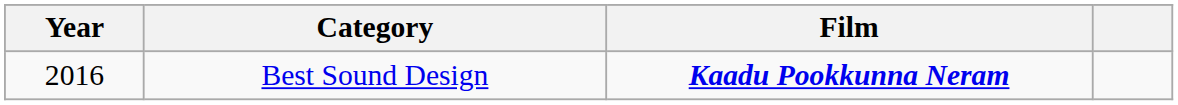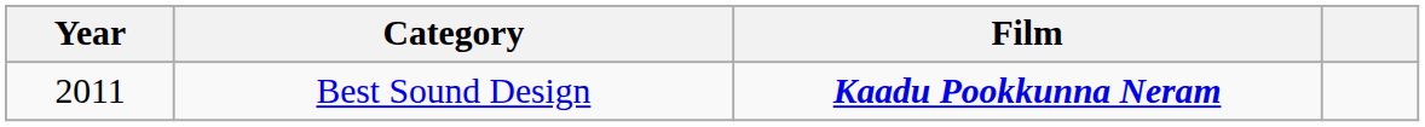 <table class="wikitable plainrowheaders" style="width:50%; text-align: center;">
 <tr>
 <th scope="col" style="width:1%;">Year</th>
 <th scope="col" style="width:5%;">Category</th>
 <th scope="col" style="width:5%;">Film</th>
 <th scope="col" style="width:1%;"></th>
 </tr>
 <tr>
-<td>2016</td>
+<td>2011</td>
 <td><a href='#'>Best Sound Design</a></td>
 <td><strong><em><a href='#'>Kaadu Pookkunna Neram</a></em></strong></td>
 <td style="text-align:center;"></td>
 </tr>
 </table>
